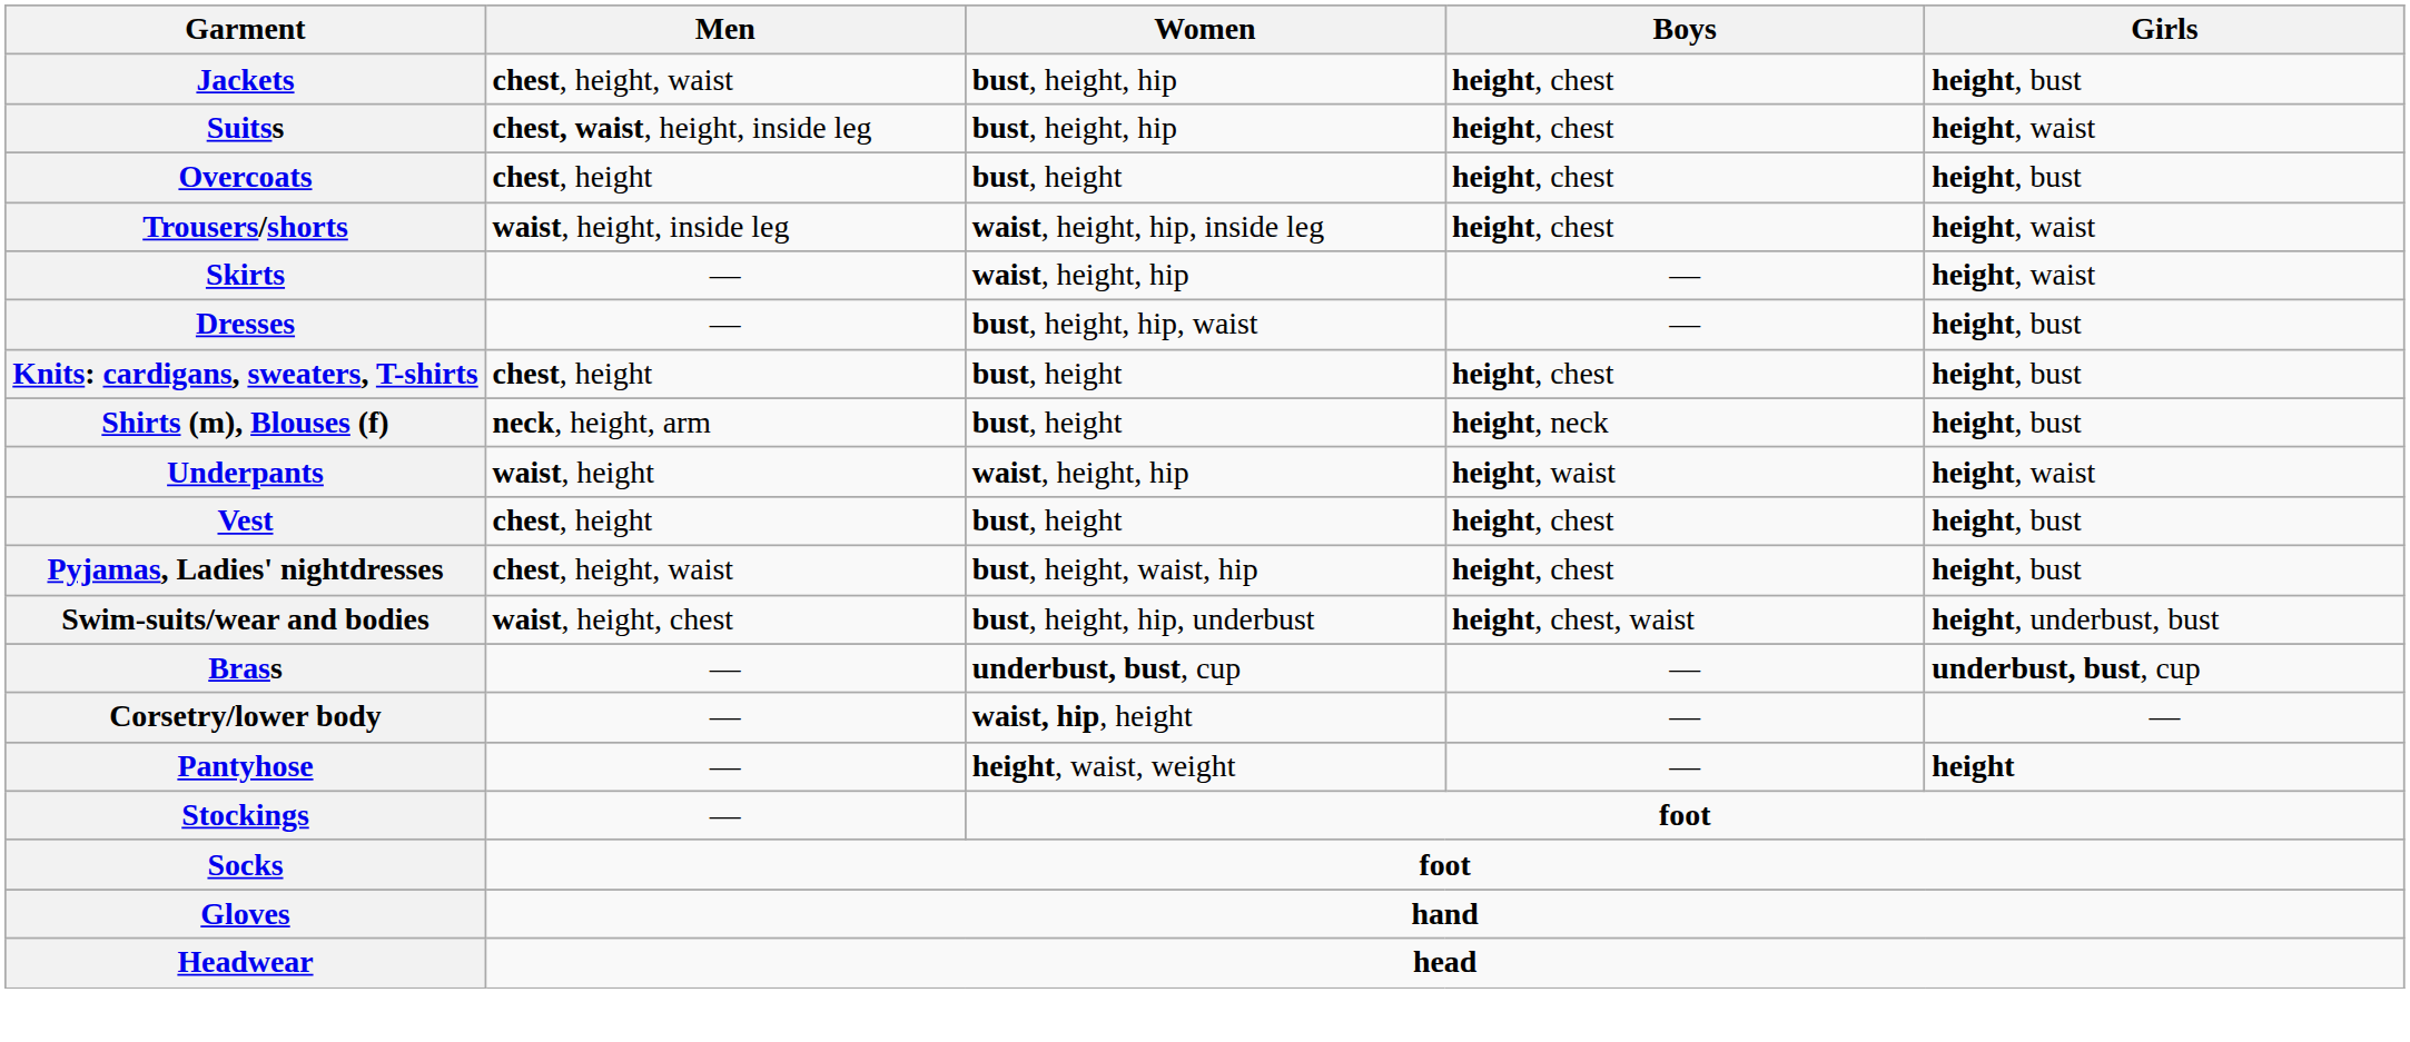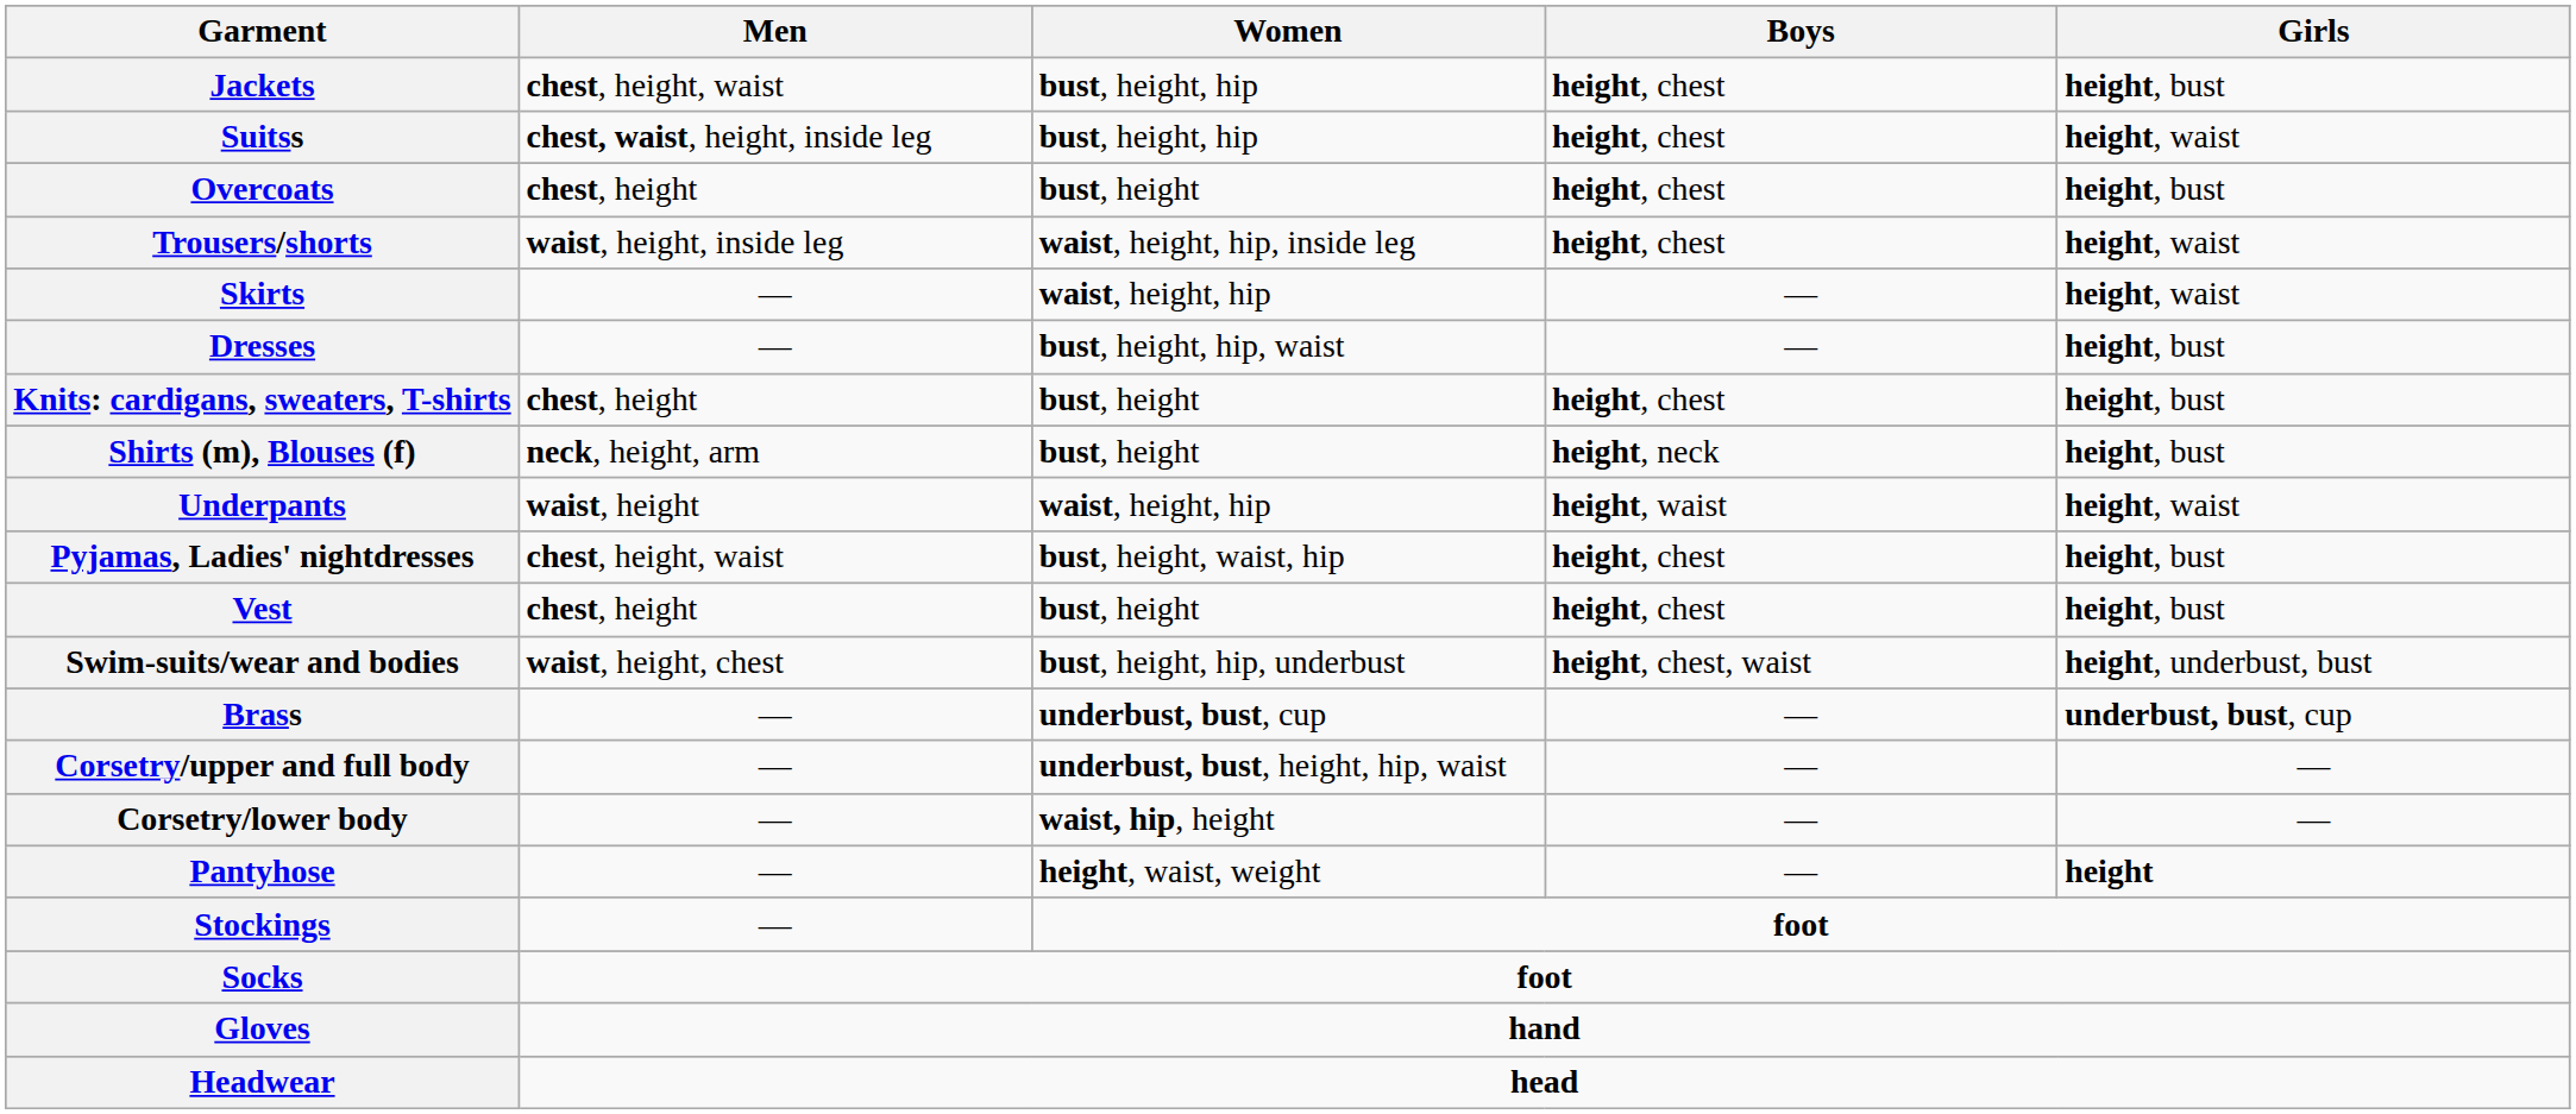 <table class="wikitable sortable">
 <tr>
 <th>Garment</th>
 <th style="width:20%;">Men</th>
 <th style="width:20%;">Women</th>
 <th style="width:20%;">Boys</th>
 <th style="width:20%;">Girls</th>
 </tr>
 <tr>
 <th><a href='#'>Jackets</a></th>
 <td><strong>chest</strong>, height, waist</td>
 <td><strong>bust</strong>, height, hip</td>
 <td><strong>height</strong>, chest</td>
 <td><strong>height</strong>, bust</td>
 </tr>
 <tr>
 <th><a href='#'>Suits</a>s</th>
 <td><strong>chest, waist</strong>, height, inside leg</td>
 <td><strong>bust</strong>, height, hip</td>
 <td><strong>height</strong>, chest</td>
 <td><strong>height</strong>, waist</td>
 </tr>
 <tr>
 <th><a href='#'>Overcoats</a></th>
 <td><strong>chest</strong>, height</td>
 <td><strong>bust</strong>, height</td>
 <td><strong>height</strong>, chest</td>
 <td><strong>height</strong>, bust</td>
 </tr>
 <tr>
 <th><a href='#'>Trousers</a>/<a href='#'>shorts</a></th>
 <td><strong>waist</strong>, height, inside leg</td>
 <td><strong>waist</strong>, height, hip, inside leg</td>
 <td><strong>height</strong>, chest</td>
 <td><strong>height</strong>, waist</td>
 </tr>
 <tr>
 <th><a href='#'>Skirts</a></th>
 <td style="text-align:center;">—</td>
 <td><strong>waist</strong>, height, hip</td>
 <td style="text-align:center;">—</td>
 <td><strong>height</strong>, waist</td>
 </tr>
 <tr>
 <th><a href='#'>Dresses</a></th>
 <td style="text-align:center;">—</td>
 <td><strong>bust</strong>, height, hip, waist</td>
 <td style="text-align:center;">—</td>
 <td><strong>height</strong>, bust</td>
 </tr>
 <tr>
 <th><a href='#'>Knits</a>: <a href='#'>cardigans</a>, <a href='#'>sweaters</a>, <a href='#'>T-shirts</a></th>
 <td><strong>chest</strong>, height</td>
 <td><strong>bust</strong>, height</td>
 <td><strong>height</strong>, chest</td>
 <td><strong>height</strong>, bust</td>
 </tr>
 <tr>
 <th><a href='#'>Shirts</a> (m), <a href='#'>Blouses</a> (f)</th>
 <td><strong>neck</strong>, height, arm</td>
 <td><strong>bust</strong>, height</td>
 <td><strong>height</strong>, neck</td>
 <td><strong>height</strong>, bust</td>
 </tr>
 <tr>
 <th><a href='#'>Underpants</a></th>
 <td><strong>waist</strong>, height</td>
 <td><strong>waist</strong>, height, hip</td>
 <td><strong>height</strong>, waist</td>
 <td><strong>height</strong>, waist</td>
 </tr>
 <tr>
-<th><a href='#'>Vest</a></th>
-<td><strong>chest</strong>, height</td>
-<td><strong>bust</strong>, height</td>
+<th><a href='#'>Pyjamas</a>, Ladies' nightdresses</th>
+<td><strong>chest</strong>, height, waist</td>
+<td><strong>bust</strong>, height, waist, hip</td>
 <td><strong>height</strong>, chest</td>
 <td><strong>height</strong>, bust</td>
 </tr>
 <tr>
-<th><a href='#'>Pyjamas</a>, Ladies' nightdresses</th>
-<td><strong>chest</strong>, height, waist</td>
-<td><strong>bust</strong>, height, waist, hip</td>
+<th><a href='#'>Vest</a></th>
+<td><strong>chest</strong>, height</td>
+<td><strong>bust</strong>, height</td>
 <td><strong>height</strong>, chest</td>
 <td><strong>height</strong>, bust</td>
 </tr>
 <tr>
 <th>Swim-suits/wear and bodies</th>
 <td><strong>waist</strong>, height, chest</td>
 <td><strong>bust</strong>, height, hip, underbust</td>
 <td><strong>height</strong>, chest, waist</td>
 <td><strong>height</strong>, underbust, bust</td>
 </tr>
 <tr>
 <th><a href='#'>Bras</a>s</th>
 <td style="text-align:center;">—</td>
 <td><strong>underbust, bust</strong>, cup</td>
 <td style="text-align:center;">—</td>
 <td><strong>underbust, bust</strong>, cup</td>
+</tr>
+<tr>
+<th><a href='#'>Corsetry</a>/upper and full body</th>
+<td style="text-align:center;">—</td>
+<td><strong>underbust, bust</strong>, height, hip, waist</td>
+<td style="text-align:center;">—</td>
+<td style="text-align:center;">—</td>
 </tr>
 <tr>
 <th>Corsetry/lower body</th>
 <td style="text-align:center;">—</td>
 <td><strong>waist, hip</strong>, height</td>
 <td style="text-align:center;">—</td>
 <td style="text-align:center;">—</td>
 </tr>
 <tr>
 <th><a href='#'>Pantyhose</a></th>
 <td style="text-align:center;">—</td>
 <td><strong>height</strong>, waist, weight</td>
 <td style="text-align:center;">—</td>
 <td><strong>height</strong></td>
 </tr>
 <tr>
 <th><a href='#'>Stockings</a></th>
 <td style="text-align:center;">—</td>
 <td colspan="3" style="text-align:center;"><strong>foot</strong></td>
 </tr>
 <tr>
 <th><a href='#'>Socks</a></th>
 <td colspan="4" style="text-align:center;"><strong>foot</strong></td>
 </tr>
 <tr>
 <th><a href='#'>Gloves</a></th>
 <td colspan="4" style="text-align:center;"><strong>hand</strong></td>
 </tr>
 <tr>
 <th><a href='#'>Headwear</a></th>
 <td colspan="4" style="text-align:center;"><strong>head</strong></td>
 </tr>
 </table>
